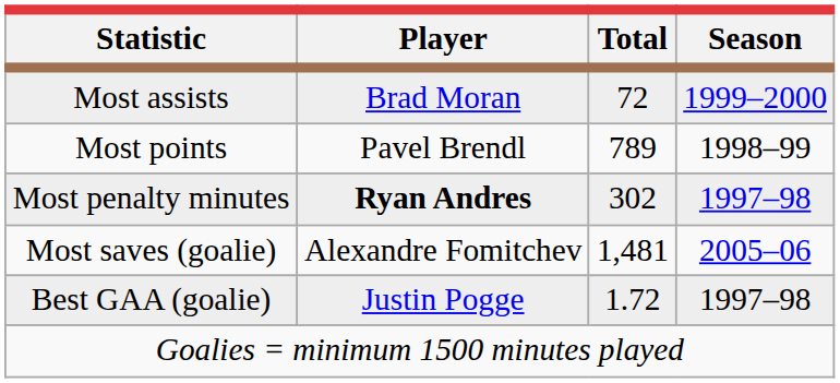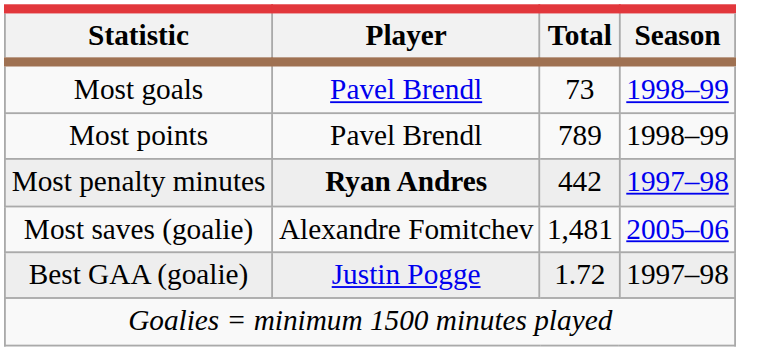 <table class="wikitable" style="float:left; text-align: center; margin-right:1em;">
 <tr style="border-top:#E2373C 5px solid; border-bottom:#9F7152 5px solid;">
 <th>Statistic</th>
 <th>Player</th>
 <th>Total</th>
 <th>Season</th>
 </tr>
-<tr align="center" bgcolor="#eeeeee">
-<td>Most assists</td>
-<td><a href='#'>Brad Moran</a></td>
-<td>72</td>
-<td><a href='#'>1999–2000</a></td>
+<tr>
+<td>Most goals</td>
+<td><a href='#'>Pavel Brendl</a></td>
+<td>73</td>
+<td><a href='#'>1998–99</a></td>
 </tr>
 <tr>
 <td>Most points</td>
 <td>Pavel Brendl</td>
 <td>789</td>
 <td>1998–99</td>
 </tr>
 <tr align="center" bgcolor="#eeeeee">
 <td>Most penalty minutes</td>
 <td><strong>Ryan Andres</strong></td>
-<td>302</td>
+<td>442</td>
 <td><a href='#'>1997–98</a></td>
 </tr>
 <tr>
 <td>Most saves (goalie)</td>
 <td>Alexandre Fomitchev</td>
 <td>1,481</td>
 <td><a href='#'>2005–06</a></td>
 </tr>
 <tr align="center" bgcolor="#eeeeee">
 <td>Best GAA (goalie)</td>
 <td><a href='#'>Justin Pogge</a></td>
 <td>1.72</td>
 <td>1997–98</td>
 </tr>
 <tr>
 <td colspan=4 style="border-bottom:1px #aaaaaa solid;"><em>Goalies = minimum 1500 minutes played</em></td>
 </tr>
 </table>
